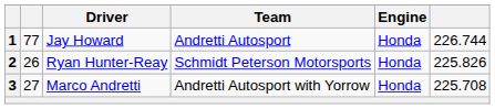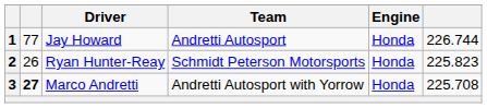 <table class="wikitable" style="font-size:95%;">
 <tr>
 </tr>
 <tr>
 <th></th>
 <th></th>
 <th>Driver</th>
 <th>Team</th>
 <th>Engine</th>
 <th></th>
 </tr>
 <tr>
 <th>1</th>
 <td style="text-align:center;">77</td>
 <td> <a href='#'>Jay Howard</a></td>
 <td><a href='#'>Andretti Autosport</a></td>
 <td><a href='#'>Honda</a></td>
 <td>226.744</td>
 </tr>
 <tr>
 <th>2</th>
 <td style="text-align:center;">26</td>
 <td> <a href='#'>Ryan Hunter-Reay</a></td>
 <td><a href='#'>Schmidt Peterson Motorsports</a></td>
 <td><a href='#'>Honda</a></td>
-<td>225.826</td>
+<td>225.823</td>
 </tr>
 <tr>
 <th>3</th>
-<td style="text-align:center;">27</td>
+<td style="text-align:center;"><strong>27</strong></td>
 <td> <a href='#'>Marco Andretti</a></td>
 <td>Andretti Autosport with Yorrow</td>
 <td><a href='#'>Honda</a></td>
 <td>225.708</td>
 </tr>
 <tr>
 <th colspan=6></th>
 </tr>
 </table>
